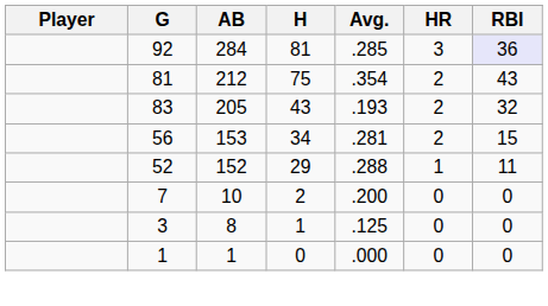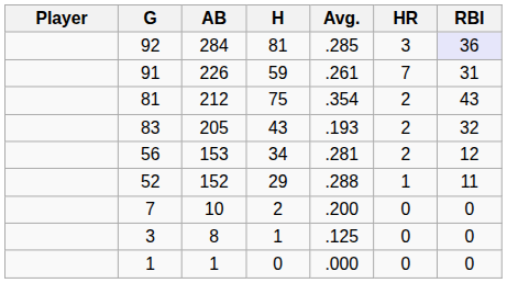 <table class="wikitable sortable">
 <tr>
 <th bgcolor="#DDDDFF" width="16%">Player</th>
 <th bgcolor="#DDDDFF" width="9%">G</th>
 <th bgcolor="#DDDDFF" width="9%">AB</th>
 <th bgcolor="#DDDDFF" width="9%">H</th>
 <th bgcolor="#DDDDFF" width="9%">Avg.</th>
 <th bgcolor="#DDDDFF" width="9%">HR</th>
 <th bgcolor="#DDDDFF" width="9%">RBI</th>
 </tr>
 <tr align="center">
 <td></td>
 <td>92</td>
 <td>284</td>
 <td>81</td>
 <td>.285</td>
 <td>3</td>
 <td style="background: lavender;">36</td>
+</tr>
+<tr align="center">
+<td></td>
+<td>91</td>
+<td>226</td>
+<td>59</td>
+<td>.261</td>
+<td>7</td>
+<td>31</td>
 </tr>
 <tr align="center">
 <td></td>
 <td>81</td>
 <td>212</td>
 <td>75</td>
 <td>.354</td>
 <td>2</td>
 <td>43</td>
 </tr>
 <tr align="center">
 <td></td>
 <td>83</td>
 <td>205</td>
 <td>43</td>
 <td>.193</td>
 <td>2</td>
 <td>32</td>
 </tr>
 <tr align="center">
 <td></td>
 <td>56</td>
 <td>153</td>
 <td>34</td>
 <td>.281</td>
 <td>2</td>
-<td>15</td>
+<td>12</td>
 </tr>
 <tr align="center">
 <td></td>
 <td>52</td>
 <td>152</td>
 <td>29</td>
 <td>.288</td>
 <td>1</td>
 <td>11</td>
 </tr>
 <tr align="center">
 <td></td>
 <td>7</td>
 <td>10</td>
 <td>2</td>
 <td>.200</td>
 <td>0</td>
 <td>0</td>
 </tr>
 <tr align="center">
 <td></td>
 <td>3</td>
 <td>8</td>
 <td>1</td>
 <td>.125</td>
 <td>0</td>
 <td>0</td>
 </tr>
 <tr align="center">
 <td></td>
 <td>1</td>
 <td>1</td>
 <td>0</td>
 <td>.000</td>
 <td>0</td>
 <td>0</td>
 </tr>
 </table>
